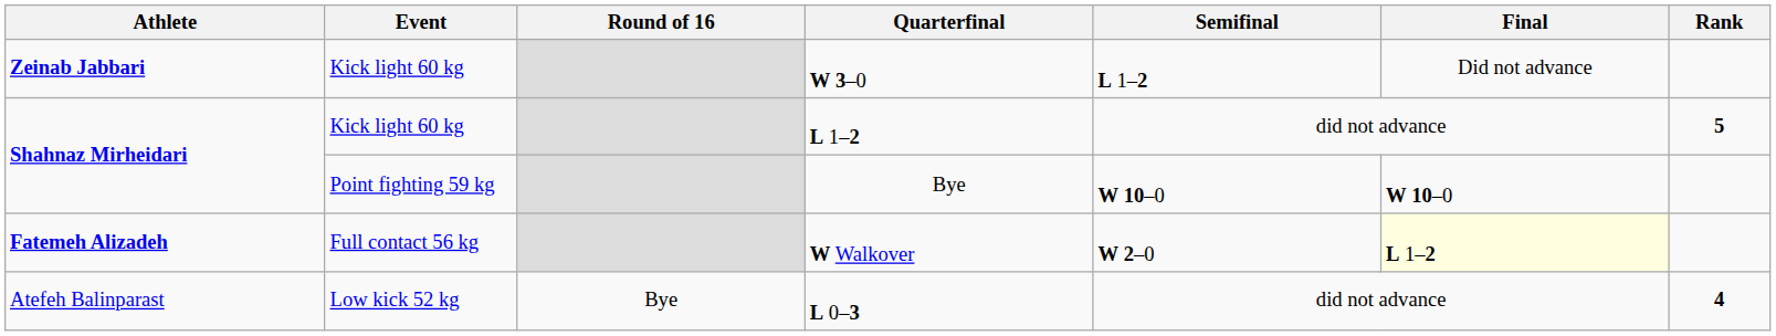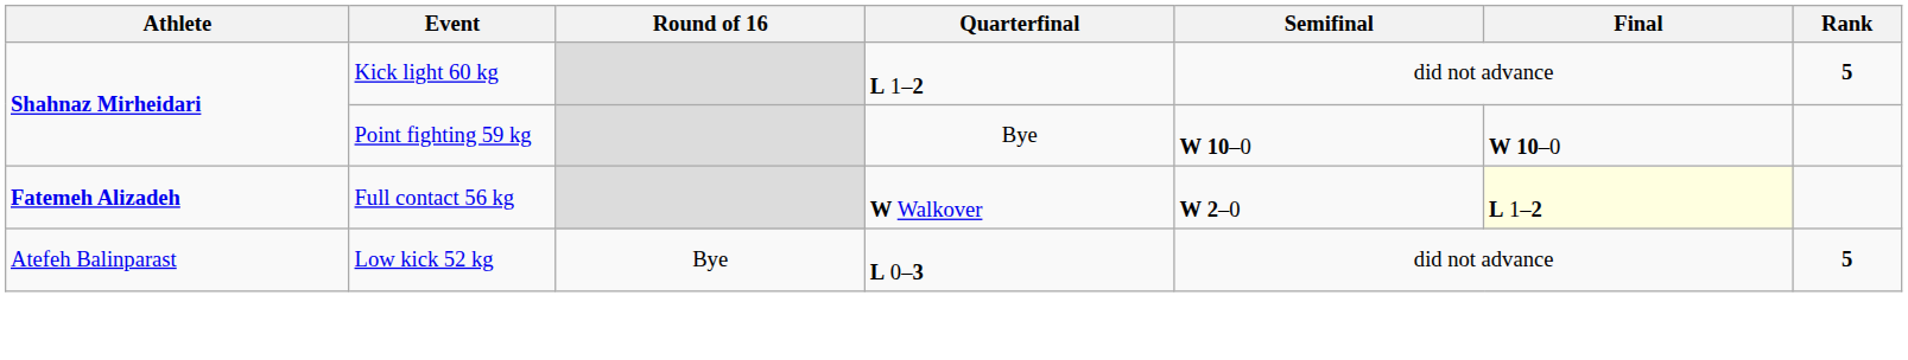 <table class="wikitable" width="98%" style="text-align:left; font-size:90%">
 <tr>
 <th width="10%">Athlete</th>
 <th width="6%">Event</th>
 <th width="9%">Round of 16</th>
 <th width="9%">Quarterfinal</th>
 <th width="9%">Semifinal</th>
 <th width="9%">Final</th>
 <th width="3%">Rank</th>
-</tr>
-<tr>
-<td><strong><a href='#'>Zeinab Jabbari</a></strong></td>
-<td><a href='#'>Kick light 60 kg</a></td>
-<td bgcolor=#DCDCDC></td>
-<td><br><strong>W</strong> <strong>3</strong>–0</td>
-<td><br><strong>L</strong> 1–<strong>2</strong></td>
-<td align=center>Did not advance</td>
-<td align=center></td>
 </tr>
 <tr>
 <td rowspan=2><strong><a href='#'>Shahnaz Mirheidari</a></strong></td>
 <td><a href='#'>Kick light 60 kg</a></td>
 <td bgcolor=#DCDCDC></td>
 <td><br><strong>L</strong> 1–<strong>2</strong></td>
 <td align=center colspan=2>did not advance</td>
 <td align=center><strong>5</strong></td>
 </tr>
 <tr>
 <td><a href='#'>Point fighting 59 kg</a></td>
 <td bgcolor=#DCDCDC></td>
 <td align=center>Bye</td>
 <td><br><strong>W</strong> <strong>10</strong>–0</td>
 <td><br><strong>W</strong> <strong>10</strong>–0</td>
 <td align=center></td>
 </tr>
 <tr>
 <td><strong><a href='#'>Fatemeh Alizadeh</a></strong></td>
 <td><a href='#'>Full contact 56 kg</a></td>
 <td bgcolor=#DCDCDC></td>
 <td><br><strong>W</strong> <a href='#'>Walkover</a></td>
 <td><br><strong>W</strong> <strong>2</strong>–0</td>
 <td style="background: lightyellow;"><br><strong>L</strong> 1–<strong>2</strong></td>
 <td align=center></td>
 </tr>
 <tr>
 <td><a href='#'>Atefeh Balinparast</a></td>
 <td><a href='#'>Low kick 52 kg</a></td>
 <td align=center>Bye</td>
 <td><br><strong>L</strong> 0–<strong>3</strong></td>
 <td align=center colspan=2>did not advance</td>
-<td align=center><strong>4</strong></td>
+<td align=center><strong>5</strong></td>
 </tr>
 </table>
